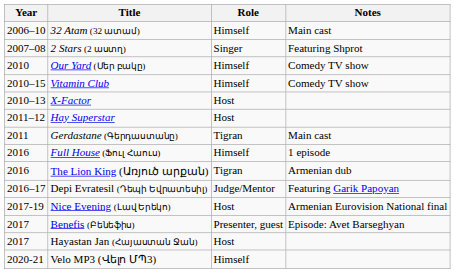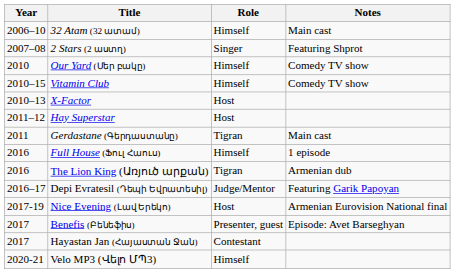 <table class="wikitable sortable">
 <tr>
 <th>Year</th>
 <th>Title</th>
 <th>Role</th>
 <th>Notes</th>
 </tr>
 <tr>
 <td>2006–10</td>
 <td><em>32 Atam</em><small> (32 ատամ)</small></td>
 <td>Himself</td>
 <td>Main cast</td>
 </tr>
 <tr>
 <td>2007–08</td>
 <td><em>2 Stars</em><small> (2 աստղ)</small></td>
 <td>Singer</td>
 <td>Featuring Shprot</td>
 </tr>
 <tr>
 <td>2010</td>
 <td><em><a href='#'>Our Yard</a></em><small> (Մեր բակը)</small></td>
 <td>Himself</td>
 <td>Comedy TV show</td>
 </tr>
 <tr>
 <td>2010–15</td>
 <td><em><a href='#'>Vitamin Club</a></em></td>
 <td>Himself</td>
 <td>Comedy TV show</td>
 </tr>
 <tr>
 <td>2010–13</td>
 <td><em><a href='#'>X-Factor</a></em></td>
 <td>Host</td>
 <td></td>
 </tr>
 <tr>
 <td>2011–12</td>
 <td><em><a href='#'>Hay Superstar</a></em></td>
 <td>Host</td>
 <td></td>
 </tr>
 <tr>
 <td>2011</td>
 <td><em>Gerdastane</em><small> (Գերդաստանը)</small></td>
 <td>Tigran</td>
 <td>Main cast</td>
 </tr>
 <tr>
 <td>2016</td>
 <td><em><a href='#'>Full House</a></em><small> (Ֆուլ Հաուս)</small></td>
 <td>Himself</td>
 <td>1 episode</td>
 </tr>
 <tr>
 <td>2016</td>
 <td><a href='#'>The Lion King</a> (Առյուծ արքան)</td>
 <td>Tigran</td>
 <td>Armenian dub</td>
 </tr>
 <tr>
 <td>2016–17</td>
 <td>Depi Evratesil <small> (Դեպի Եվրատեսիլ)</small></td>
 <td>Judge/Mentor</td>
 <td>Featuring <a href='#'>Garik Papoyan</a></td>
 </tr>
 <tr>
 <td>2017-19</td>
 <td><a href='#'>Nice Evening</a> <small> (Լավ Երեկո)</small></td>
 <td>Host</td>
 <td>Armenian Eurovision National final</td>
 </tr>
 <tr>
 <td>2017</td>
 <td><a href='#'>Benefis</a> <small> (Բենեֆիս)</small></td>
 <td>Presenter, guest</td>
 <td>Episode: Avet Barseghyan</td>
 </tr>
 <tr>
 <td>2017</td>
 <td>Hayastan Jan <small> (Հայաստան Ջան)</small></td>
-<td>Host</td>
+<td>Contestant</td>
 <td></td>
 </tr>
 <tr>
 <td>2020-21</td>
 <td>Velo MP3 (Վելո ՄՊ3)</td>
 <td>Himself</td>
 <td></td>
 </tr>
 </table>
